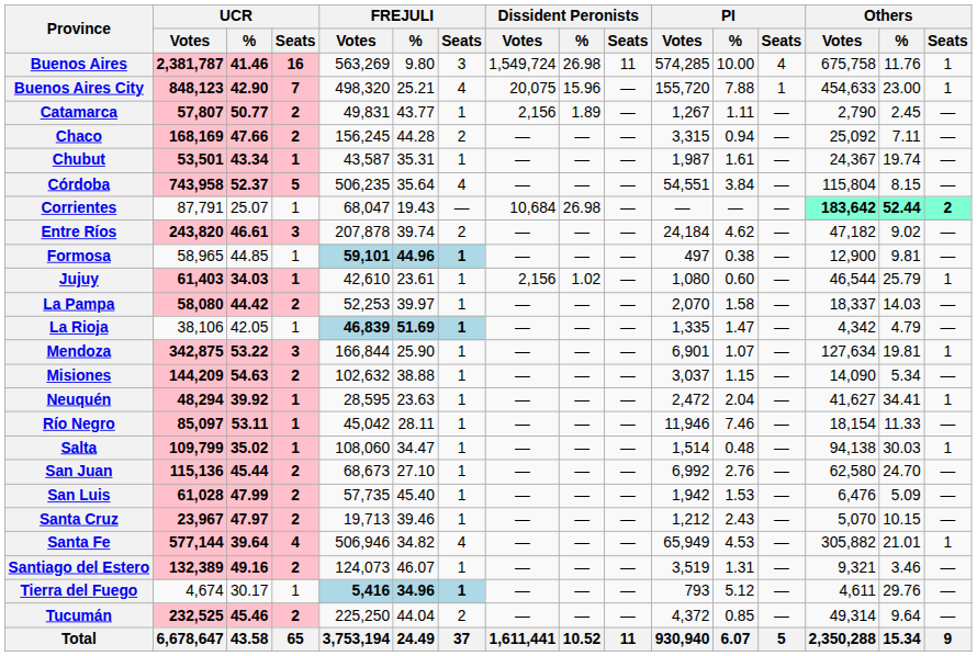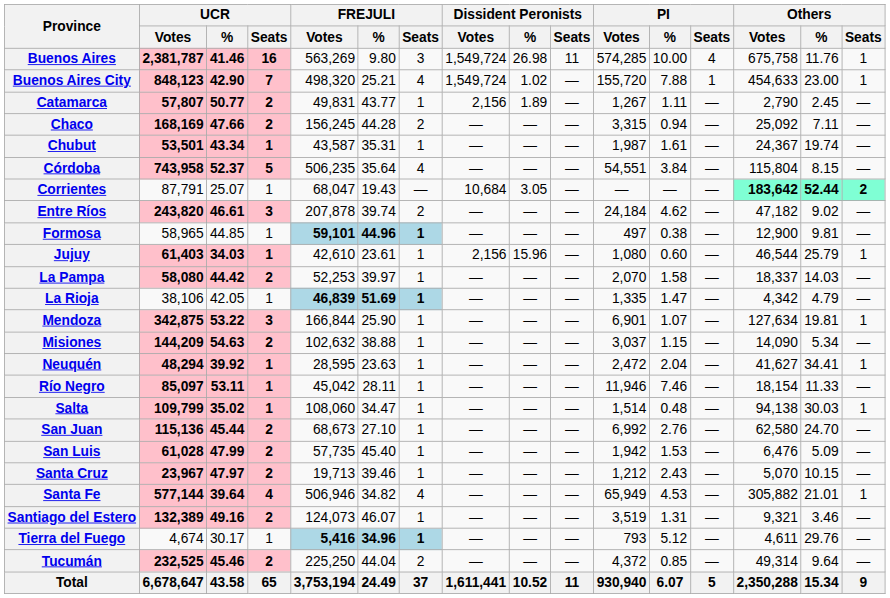 <table class="wikitable sortable plainrowheaders" style="text-align:right;">
 <tr>
 <th rowspan=2>Province</th>
 <th colspan=3>UCR</th>
 <th colspan=3>FREJULI</th>
 <th colspan=3>Dissident Peronists</th>
 <th colspan=3>PI</th>
 <th colspan=3>Others</th>
 </tr>
 <tr>
 <th>Votes</th>
 <th>%</th>
 <th>Seats</th>
 <th>Votes</th>
 <th>%</th>
 <th>Seats</th>
 <th>Votes</th>
 <th>%</th>
 <th>Seats</th>
 <th>Votes</th>
 <th>%</th>
 <th>Seats</th>
 <th>Votes</th>
 <th>%</th>
 <th>Seats</th>
 </tr>
 <tr>
 <th scope=row><a href='#'>Buenos Aires</a></th>
 <td bgcolor=pink><strong>2,381,787</strong></td>
 <td bgcolor=pink><strong>41.46</strong></td>
 <td align=center bgcolor=pink><strong>16</strong></td>
 <td>563,269</td>
 <td>9.80</td>
 <td align=center>3</td>
 <td>1,549,724</td>
 <td>26.98</td>
 <td align=center>11</td>
 <td>574,285</td>
 <td>10.00</td>
 <td align=center>4</td>
 <td>675,758</td>
 <td>11.76</td>
 <td align=center>1</td>
 </tr>
 <tr>
 <th scope=row><a href='#'>Buenos Aires City</a></th>
 <td bgcolor=pink><strong>848,123</strong></td>
 <td bgcolor=pink><strong>42.90</strong></td>
 <td align=center bgcolor=pink><strong>7</strong></td>
 <td>498,320</td>
 <td>25.21</td>
 <td align=center>4</td>
-<td>20,075</td>
-<td>15.96</td>
+<td>1,549,724</td>
+<td>1.02</td>
 <td align=center>—</td>
 <td>155,720</td>
 <td>7.88</td>
 <td align=center>1</td>
 <td>454,633</td>
 <td>23.00</td>
 <td align=center>1</td>
 </tr>
 <tr>
 <th scope=row><a href='#'>Catamarca</a></th>
 <td bgcolor=pink><strong>57,807</strong></td>
 <td bgcolor=pink><strong>50.77</strong></td>
 <td align=center bgcolor=pink><strong>2</strong></td>
 <td>49,831</td>
 <td>43.77</td>
 <td align=center>1</td>
 <td>2,156</td>
 <td>1.89</td>
 <td align=center>—</td>
 <td>1,267</td>
 <td>1.11</td>
 <td align=center>—</td>
 <td>2,790</td>
 <td>2.45</td>
 <td align=center>—</td>
 </tr>
 <tr>
 <th scope=row><a href='#'>Chaco</a></th>
 <td bgcolor=pink><strong>168,169</strong></td>
 <td bgcolor=pink><strong>47.66</strong></td>
 <td align=center bgcolor=pink><strong>2</strong></td>
 <td>156,245</td>
 <td>44.28</td>
 <td align=center>2</td>
 <td align=center>—</td>
 <td align=center>—</td>
 <td align=center>—</td>
 <td>3,315</td>
 <td>0.94</td>
 <td align=center>—</td>
 <td>25,092</td>
 <td>7.11</td>
 <td align=center>—</td>
 </tr>
 <tr>
 <th scope=row><a href='#'>Chubut</a></th>
 <td bgcolor=pink><strong>53,501</strong></td>
 <td bgcolor=pink><strong>43.34</strong></td>
 <td align=center bgcolor=pink><strong>1</strong></td>
 <td>43,587</td>
 <td>35.31</td>
 <td align=center>1</td>
 <td align=center>—</td>
 <td align=center>—</td>
 <td align=center>—</td>
 <td>1,987</td>
 <td>1.61</td>
 <td align=center>—</td>
 <td>24,367</td>
 <td>19.74</td>
 <td align=center>—</td>
 </tr>
 <tr>
 <th scope=row><a href='#'>Córdoba</a></th>
 <td bgcolor=pink><strong>743,958</strong></td>
 <td bgcolor=pink><strong>52.37</strong></td>
 <td align=center bgcolor=pink><strong>5</strong></td>
 <td>506,235</td>
 <td>35.64</td>
 <td align=center>4</td>
 <td align=center>—</td>
 <td align=center>—</td>
 <td align=center>—</td>
 <td>54,551</td>
 <td>3.84</td>
 <td align=center>—</td>
 <td>115,804</td>
 <td>8.15</td>
 <td align=center>—</td>
 </tr>
 <tr>
 <th scope=row><a href='#'>Corrientes</a></th>
 <td>87,791</td>
 <td>25.07</td>
 <td align=center>1</td>
 <td>68,047</td>
 <td>19.43</td>
 <td align=center>—</td>
 <td>10,684</td>
-<td>26.98</td>
+<td>3.05</td>
 <td align=center>—</td>
 <td align=center>—</td>
 <td align=center>—</td>
 <td align=center>—</td>
 <td bgcolor=Aquamarine><strong>183,642</strong></td>
 <td bgcolor=Aquamarine><strong>52.44</strong></td>
 <td align=center bgcolor=Aquamarine><strong>2</strong></td>
 </tr>
 <tr>
 <th scope=row><a href='#'>Entre Ríos</a></th>
 <td bgcolor=pink><strong>243,820</strong></td>
 <td bgcolor=pink><strong>46.61</strong></td>
 <td align=center bgcolor=pink><strong>3</strong></td>
 <td>207,878</td>
 <td>39.74</td>
 <td align=center>2</td>
 <td align=center>—</td>
 <td align=center>—</td>
 <td align=center>—</td>
 <td>24,184</td>
 <td>4.62</td>
 <td align=center>—</td>
 <td>47,182</td>
 <td>9.02</td>
 <td align=center>—</td>
 </tr>
 <tr>
 <th scope=row><a href='#'>Formosa</a></th>
 <td>58,965</td>
 <td>44.85</td>
 <td align=center>1</td>
 <td bgcolor=lightblue><strong>59,101</strong></td>
 <td bgcolor=lightblue><strong>44.96</strong></td>
 <td align=center bgcolor=lightblue><strong>1</strong></td>
 <td align=center>—</td>
 <td align=center>—</td>
 <td align=center>—</td>
 <td>497</td>
 <td>0.38</td>
 <td align=center>—</td>
 <td>12,900</td>
 <td>9.81</td>
 <td align=center>—</td>
 </tr>
 <tr>
 <th scope=row><a href='#'>Jujuy</a></th>
 <td bgcolor=pink><strong>61,403</strong></td>
 <td bgcolor=pink><strong>34.03</strong></td>
 <td align=center bgcolor=pink><strong>1</strong></td>
 <td>42,610</td>
 <td>23.61</td>
 <td align=center>1</td>
 <td>2,156</td>
-<td>1.02</td>
+<td>15.96</td>
 <td align=center>—</td>
 <td>1,080</td>
 <td>0.60</td>
 <td align=center>—</td>
 <td>46,544</td>
 <td>25.79</td>
 <td align=center>1</td>
 </tr>
 <tr>
 <th scope=row><a href='#'>La Pampa</a></th>
 <td bgcolor=pink><strong>58,080</strong></td>
 <td bgcolor=pink><strong>44.42</strong></td>
 <td align=center bgcolor=pink><strong>2</strong></td>
 <td>52,253</td>
 <td>39.97</td>
 <td align=center>1</td>
 <td align=center>—</td>
 <td align=center>—</td>
 <td align=center>—</td>
 <td>2,070</td>
 <td>1.58</td>
 <td align=center>—</td>
 <td>18,337</td>
 <td>14.03</td>
 <td align=center>—</td>
 </tr>
 <tr>
 <th scope=row><a href='#'>La Rioja</a></th>
 <td>38,106</td>
 <td>42.05</td>
 <td align=center>1</td>
 <td bgcolor=lightblue><strong>46,839</strong></td>
 <td bgcolor=lightblue><strong>51.69</strong></td>
 <td align=center bgcolor=lightblue><strong>1</strong></td>
 <td align=center>—</td>
 <td align=center>—</td>
 <td align=center>—</td>
 <td>1,335</td>
 <td>1.47</td>
 <td align=center>—</td>
 <td>4,342</td>
 <td>4.79</td>
 <td align=center>—</td>
 </tr>
 <tr>
 <th scope=row><a href='#'>Mendoza</a></th>
 <td bgcolor=pink><strong>342,875</strong></td>
 <td bgcolor=pink><strong>53.22</strong></td>
 <td align=center bgcolor=pink><strong>3</strong></td>
 <td>166,844</td>
 <td>25.90</td>
 <td align=center>1</td>
 <td align=center>—</td>
 <td align=center>—</td>
 <td align=center>—</td>
 <td>6,901</td>
 <td>1.07</td>
 <td align=center>—</td>
 <td>127,634</td>
 <td>19.81</td>
 <td align=center>1</td>
 </tr>
 <tr>
 <th scope=row><a href='#'>Misiones</a></th>
 <td bgcolor=pink><strong>144,209</strong></td>
 <td bgcolor=pink><strong>54.63</strong></td>
 <td align=center bgcolor=pink><strong>2</strong></td>
 <td>102,632</td>
 <td>38.88</td>
 <td align=center>1</td>
 <td align=center>—</td>
 <td align=center>—</td>
 <td align=center>—</td>
 <td>3,037</td>
 <td>1.15</td>
 <td align=center>—</td>
 <td>14,090</td>
 <td>5.34</td>
 <td align=center>—</td>
 </tr>
 <tr>
 <th scope=row><a href='#'>Neuquén</a></th>
 <td bgcolor=pink><strong>48,294</strong></td>
 <td bgcolor=pink><strong>39.92</strong></td>
 <td align=center bgcolor=pink><strong>1</strong></td>
 <td>28,595</td>
 <td>23.63</td>
 <td align=center>1</td>
 <td align=center>—</td>
 <td align=center>—</td>
 <td align=center>—</td>
 <td>2,472</td>
 <td>2.04</td>
 <td align=center>—</td>
 <td>41,627</td>
 <td>34.41</td>
 <td align=center>1</td>
 </tr>
 <tr>
 <th scope=row><a href='#'>Río Negro</a></th>
 <td bgcolor=pink><strong>85,097</strong></td>
 <td bgcolor=pink><strong>53.11</strong></td>
 <td align=center bgcolor=pink><strong>1</strong></td>
 <td>45,042</td>
 <td>28.11</td>
 <td align=center>1</td>
 <td align=center>—</td>
 <td align=center>—</td>
 <td align=center>—</td>
 <td>11,946</td>
 <td>7.46</td>
 <td align=center>—</td>
 <td>18,154</td>
 <td>11.33</td>
 <td align=center>—</td>
 </tr>
 <tr>
 <th scope=row><a href='#'>Salta</a></th>
 <td bgcolor=pink><strong>109,799</strong></td>
 <td bgcolor=pink><strong>35.02</strong></td>
 <td align=center bgcolor=pink><strong>1</strong></td>
 <td>108,060</td>
 <td>34.47</td>
 <td align=center>1</td>
 <td align=center>—</td>
 <td align=center>—</td>
 <td align=center>—</td>
 <td>1,514</td>
 <td>0.48</td>
 <td align=center>—</td>
 <td>94,138</td>
 <td>30.03</td>
 <td align=center>1</td>
 </tr>
 <tr>
 <th scope=row><a href='#'>San Juan</a></th>
 <td bgcolor=pink><strong>115,136</strong></td>
 <td bgcolor=pink><strong>45.44</strong></td>
 <td align=center bgcolor=pink><strong>2</strong></td>
 <td>68,673</td>
 <td>27.10</td>
 <td align=center>1</td>
 <td align=center>—</td>
 <td align=center>—</td>
 <td align=center>—</td>
 <td>6,992</td>
 <td>2.76</td>
 <td align=center>—</td>
 <td>62,580</td>
 <td>24.70</td>
 <td align=center>—</td>
 </tr>
 <tr>
 <th scope=row><a href='#'>San Luis</a></th>
 <td bgcolor=pink><strong>61,028</strong></td>
 <td bgcolor=pink><strong>47.99</strong></td>
 <td align=center bgcolor=pink><strong>2</strong></td>
 <td>57,735</td>
 <td>45.40</td>
 <td align=center>1</td>
 <td align=center>—</td>
 <td align=center>—</td>
 <td align=center>—</td>
 <td>1,942</td>
 <td>1.53</td>
 <td align=center>—</td>
 <td>6,476</td>
 <td>5.09</td>
 <td align=center>—</td>
 </tr>
 <tr>
 <th scope=row><a href='#'>Santa Cruz</a></th>
 <td bgcolor=pink><strong>23,967</strong></td>
 <td bgcolor=pink><strong>47.97</strong></td>
 <td align=center bgcolor=pink><strong>2</strong></td>
 <td>19,713</td>
 <td>39.46</td>
 <td align=center>1</td>
 <td align=center>—</td>
 <td align=center>—</td>
 <td align=center>—</td>
 <td>1,212</td>
 <td>2.43</td>
 <td align=center>—</td>
 <td>5,070</td>
 <td>10.15</td>
 <td align=center>—</td>
 </tr>
 <tr>
 <th scope=row><a href='#'>Santa Fe</a></th>
 <td bgcolor=pink><strong>577,144</strong></td>
 <td bgcolor=pink><strong>39.64</strong></td>
 <td align=center bgcolor=pink><strong>4</strong></td>
 <td>506,946</td>
 <td>34.82</td>
 <td align=center>4</td>
 <td align=center>—</td>
 <td align=center>—</td>
 <td align=center>—</td>
 <td>65,949</td>
 <td>4.53</td>
 <td align=center>—</td>
 <td>305,882</td>
 <td>21.01</td>
 <td align=center>1</td>
 </tr>
 <tr>
 <th scope=row><a href='#'>Santiago del Estero</a></th>
 <td bgcolor=pink><strong>132,389</strong></td>
 <td bgcolor=pink><strong>49.16</strong></td>
 <td align=center bgcolor=pink><strong>2</strong></td>
 <td>124,073</td>
 <td>46.07</td>
 <td align=center>1</td>
 <td align=center>—</td>
 <td align=center>—</td>
 <td align=center>—</td>
 <td>3,519</td>
 <td>1.31</td>
 <td align=center>—</td>
 <td>9,321</td>
 <td>3.46</td>
 <td align=center>—</td>
 </tr>
 <tr>
 <th scope=row><a href='#'>Tierra del Fuego</a></th>
 <td>4,674</td>
 <td>30.17</td>
 <td align=center>1</td>
 <td bgcolor=lightblue><strong>5,416</strong></td>
 <td bgcolor=lightblue><strong>34.96</strong></td>
 <td align=center bgcolor=lightblue><strong>1</strong></td>
 <td align=center>—</td>
 <td align=center>—</td>
 <td align=center>—</td>
 <td>793</td>
 <td>5.12</td>
 <td align=center>—</td>
 <td>4,611</td>
 <td>29.76</td>
 <td align=center>—</td>
 </tr>
 <tr>
 <th scope=row><a href='#'>Tucumán</a></th>
 <td bgcolor=pink><strong>232,525</strong></td>
 <td bgcolor=pink><strong>45.46</strong></td>
 <td align=center bgcolor=pink><strong>2</strong></td>
 <td>225,250</td>
 <td>44.04</td>
 <td align=center>2</td>
 <td align=center>—</td>
 <td align=center>—</td>
 <td align=center>—</td>
 <td>4,372</td>
 <td>0.85</td>
 <td align=center>—</td>
 <td>49,314</td>
 <td>9.64</td>
 <td align=center>—</td>
 </tr>
 <tr>
 <th>Total</th>
 <th>6,678,647</th>
 <th>43.58</th>
 <th>65</th>
 <th>3,753,194</th>
 <th>24.49</th>
 <th>37</th>
 <th>1,611,441</th>
 <th>10.52</th>
 <th>11</th>
 <th>930,940</th>
 <th>6.07</th>
 <th>5</th>
 <th>2,350,288</th>
 <th>15.34</th>
 <th>9</th>
 </tr>
 </table>
